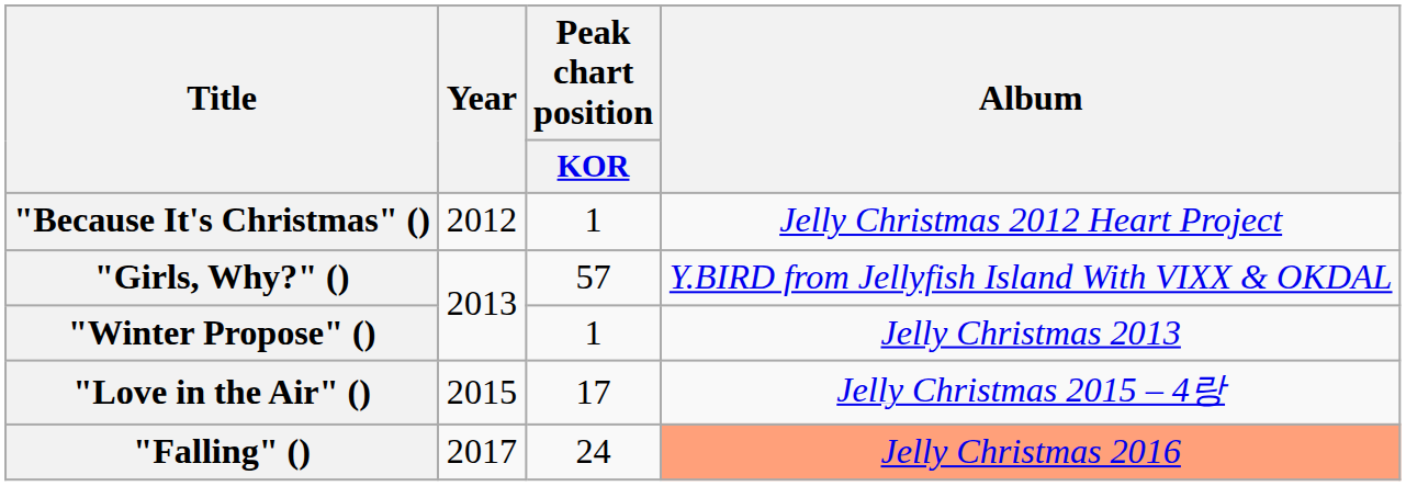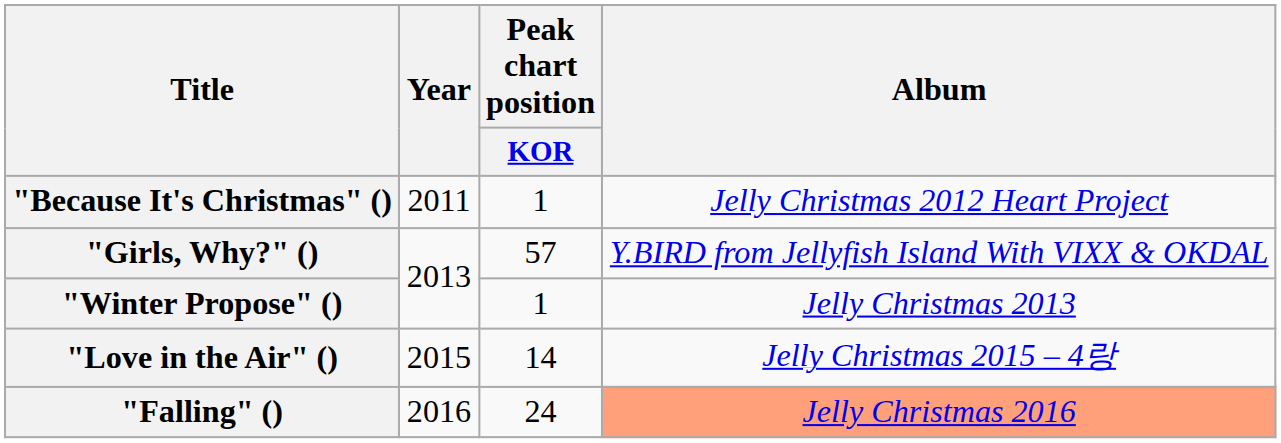 <table class="wikitable plainrowheaders" style="text-align:center;">
 <tr>
 <th scope="col" rowspan="2">Title</th>
 <th scope="col" rowspan="2">Year</th>
 <th scope="col" colspan="1">Peak<br>chart<br>position</th>
 <th scope="col" rowspan="2">Album</th>
 </tr>
 <tr>
 <th style="width:3em;font-size:90%"><a href='#'>KOR</a><br></th>
 </tr>
 <tr>
 <th scope="row">"Because It's Christmas" ()<br></th>
-<td>2012</td>
+<td>2011</td>
 <td>1</td>
 <td><em><a href='#'>Jelly Christmas 2012 Heart Project</a></em></td>
 </tr>
 <tr>
 <th scope="row">"Girls, Why?" ()<br></th>
 <td rowspan="2">2013</td>
 <td>57</td>
 <td><em><a href='#'>Y.BIRD from Jellyfish Island With VIXX & OKDAL</a></em></td>
 </tr>
 <tr>
 <th scope="row">"Winter Propose" ()<br></th>
 <td>1</td>
 <td><em><a href='#'>Jelly Christmas 2013</a></em></td>
 </tr>
 <tr>
 <th scope="row">"Love in the Air" ()<br></th>
 <td>2015</td>
-<td>17</td>
+<td>14</td>
 <td><em><a href='#'>Jelly Christmas 2015 – 4랑</a></em></td>
 </tr>
 <tr>
 <th scope="row">"Falling" ()<br></th>
-<td>2017</td>
+<td>2016</td>
 <td>24</td>
 <td style="background: lightsalmon;"><em><a href='#'>Jelly Christmas 2016</a></em></td>
 </tr>
 </table>
